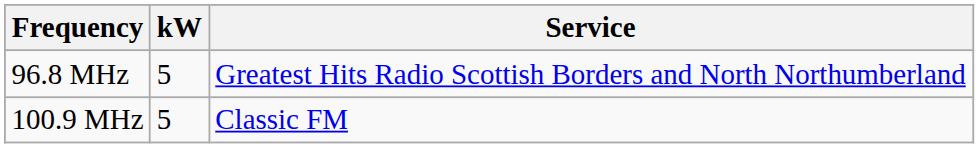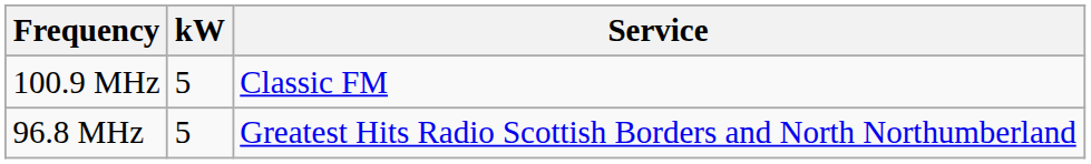 <table class="wikitable sortable">
 <tr>
 <th>Frequency</th>
 <th>kW</th>
 <th>Service</th>
 </tr>
 <tr>
+<td>100.9 MHz</td>
+<td>5</td>
+<td><a href='#'>Classic FM</a></td>
+</tr>
+<tr>
 <td>96.8 MHz</td>
 <td>5</td>
 <td><a href='#'>Greatest Hits Radio Scottish Borders and North Northumberland</a></td>
 </tr>
-<tr>
-<td>100.9 MHz</td>
-<td>5</td>
-<td><a href='#'>Classic FM</a></td>
-</tr>
 </table>
